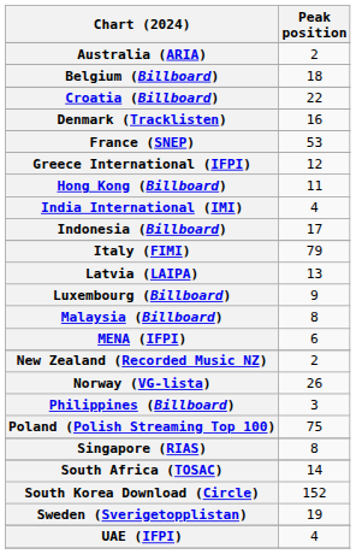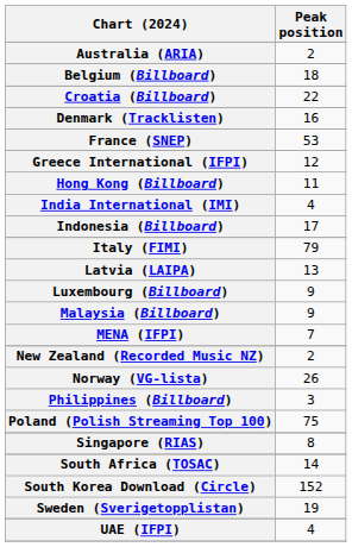 <table class="wikitable sortable plainrowheaders" style="text-align:center">
 <tr>
 <th scope="col">Chart (2024)</th>
 <th scope="col">Peak<br>position</th>
 </tr>
 <tr>
 </tr>
 <tr>
 <th scope="row">Australia (<a href='#'>ARIA</a>)</th>
 <td>2</td>
 </tr>
 <tr>
 </tr>
 <tr>
 <th scope="row">Belgium (<em><a href='#'>Billboard</a></em>)</th>
 <td>18</td>
 </tr>
 <tr>
 </tr>
 <tr>
 </tr>
 <tr>
 <th scope="row"><a href='#'>Croatia</a> (<em><a href='#'>Billboard</a></em>)</th>
 <td>22</td>
 </tr>
 <tr>
 </tr>
 <tr>
 <th scope="row">Denmark (<a href='#'>Tracklisten</a>)</th>
 <td>16</td>
 </tr>
 <tr>
 </tr>
 <tr>
 <th scope="row">France (<a href='#'>SNEP</a>)</th>
 <td>53</td>
 </tr>
 <tr>
 </tr>
 <tr>
 <th scope="row">Greece International (<a href='#'>IFPI</a>)</th>
 <td>12</td>
 </tr>
 <tr>
 <th scope="row"><a href='#'>Hong Kong</a> (<em><a href='#'>Billboard</a></em>)</th>
 <td>11</td>
 </tr>
 <tr>
 <th scope="row"><a href='#'>India International</a> (<a href='#'>IMI</a>)</th>
 <td>4</td>
 </tr>
 <tr>
 <th scope="row">Indonesia (<em><a href='#'>Billboard</a></em>)</th>
 <td>17</td>
 </tr>
 <tr>
 </tr>
 <tr>
 <th scope="row">Italy (<a href='#'>FIMI</a>)</th>
 <td>79</td>
 </tr>
 <tr>
 <th scope="row">Latvia (<a href='#'>LAIPA</a>)</th>
 <td>13</td>
 </tr>
 <tr>
 <th scope="row">Luxembourg (<em><a href='#'>Billboard</a></em>)</th>
 <td>9</td>
 </tr>
 <tr>
 <th scope="row"><a href='#'>Malaysia</a> (<em><a href='#'>Billboard</a></em>)</th>
-<td>8</td>
+<td>9</td>
 </tr>
 <tr>
 <th scope="row"><a href='#'>MENA</a> (<a href='#'>IFPI</a>)</th>
-<td>6</td>
+<td>7</td>
 </tr>
 <tr>
 </tr>
 <tr>
 <th scope="row">New Zealand (<a href='#'>Recorded Music NZ</a>)</th>
 <td>2</td>
 </tr>
 <tr>
 <th scope="row">Norway (<a href='#'>VG-lista</a>)</th>
 <td>26</td>
 </tr>
 <tr>
 <th scope="row"><a href='#'>Philippines</a> (<em><a href='#'>Billboard</a></em>)</th>
 <td>3</td>
 </tr>
 <tr>
 <th scope="row">Poland (<a href='#'>Polish Streaming Top 100</a>)</th>
 <td>75</td>
 </tr>
 <tr>
 </tr>
 <tr>
 <th scope="row">Singapore (<a href='#'>RIAS</a>)</th>
 <td>8</td>
 </tr>
 <tr>
 </tr>
 <tr>
 <th scope="row">South Africa (<a href='#'>TOSAC</a>)</th>
 <td>14</td>
 </tr>
 <tr>
 <th scope="row">South Korea Download (<a href='#'>Circle</a>)</th>
 <td>152</td>
 </tr>
 <tr>
 <th scope="row">Sweden (<a href='#'>Sverigetopplistan</a>)</th>
 <td>19</td>
 </tr>
 <tr>
 </tr>
 <tr>
 <th scope="row">UAE (<a href='#'>IFPI</a>)</th>
 <td>4</td>
 </tr>
 <tr>
 </tr>
 <tr>
 </tr>
 </table>
